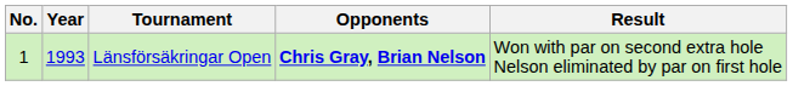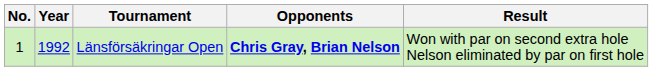 <table class="wikitable" style="font-size:95%;">
 <tr>
 <th>No.</th>
 <th>Year</th>
 <th>Tournament</th>
 <th>Opponents</th>
 <th>Result</th>
 </tr>
 <tr style="background:#D0F0C0;">
 <td align=center>1</td>
-<td><a href='#'>1993</a></td>
+<td><a href='#'>1992</a></td>
 <td><a href='#'>Länsförsäkringar Open</a></td>
 <td><strong> <a href='#'>Chris Gray</a>,  <a href='#'>Brian Nelson</a></strong></td>
 <td>Won with par on second extra hole<br>Nelson eliminated by par on first hole</td>
 </tr>
 </table>
